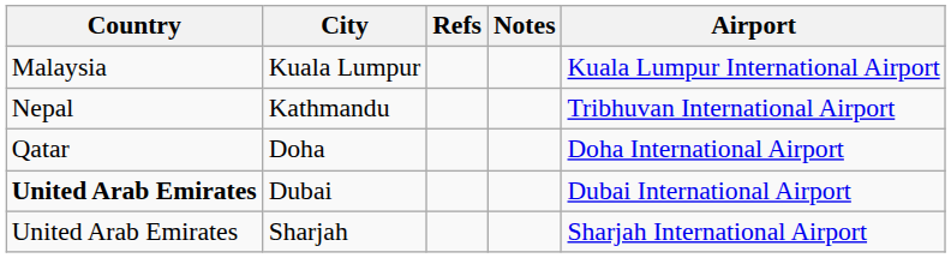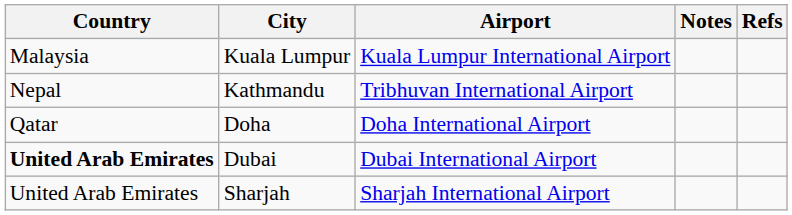 <table class="wikitable sortable" style="margin:1em auto;">
 <tr>
 <th>Country</th>
 <th>City</th>
+<th>Airport</th>
+<th>Notes</th>
 <th class="unsortable">Refs</th>
-<th>Notes</th>
-<th>Airport</th>
 </tr>
 <tr>
 <td>Malaysia</td>
 <td>Kuala Lumpur</td>
+<td><a href='#'>Kuala Lumpur International Airport</a></td>
 <td></td>
 <td></td>
-<td><a href='#'>Kuala Lumpur International Airport</a></td>
 </tr>
 <tr>
 <td>Nepal</td>
 <td>Kathmandu</td>
+<td><a href='#'>Tribhuvan International Airport</a></td>
 <td></td>
 <td></td>
-<td><a href='#'>Tribhuvan International Airport</a></td>
 </tr>
 <tr>
 <td>Qatar</td>
 <td>Doha</td>
+<td><a href='#'>Doha International Airport</a></td>
 <td></td>
 <td></td>
-<td><a href='#'>Doha International Airport</a></td>
 </tr>
 <tr>
 <td><strong>United Arab Emirates</strong></td>
 <td>Dubai</td>
+<td><a href='#'>Dubai International Airport</a></td>
 <td></td>
 <td></td>
-<td><a href='#'>Dubai International Airport</a></td>
 </tr>
 <tr>
 <td>United Arab Emirates</td>
 <td>Sharjah</td>
+<td><a href='#'>Sharjah International Airport</a></td>
 <td></td>
 <td></td>
-<td><a href='#'>Sharjah International Airport</a></td>
 </tr>
 </table>
